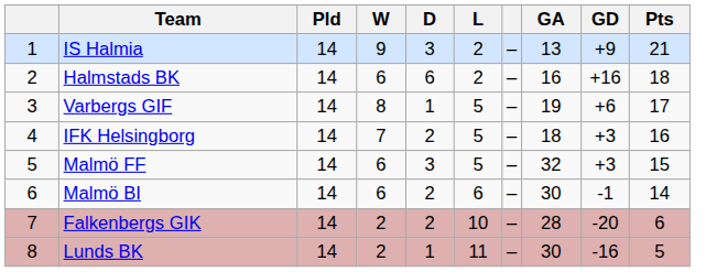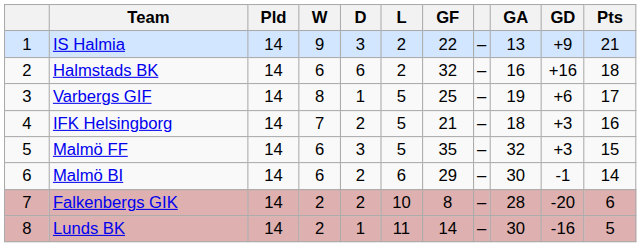 <table class="wikitable" style="text-align: center;">
 <tr>
 <th style="width: 40px;"></th>
 <th style="width: 200px;">Team</th>
 <th style="width: 45px;">Pld</th>
 <th style="width: 35px;">W</th>
 <th style="width: 35px;">D</th>
 <th style="width: 35px;">L</th>
+<th style="width: 45px;">GF</th>
 <th></th>
 <th style="width: 45px;">GA</th>
 <th style="width: 35px;">GD</th>
 <th style="width: 45px;">Pts</th>
 </tr>
 <tr style="background: #d2e6ff">
 <td>1</td>
 <td style="text-align: left;"><a href='#'>IS Halmia</a></td>
 <td>14</td>
 <td>9</td>
 <td>3</td>
 <td>2</td>
+<td>22</td>
 <td>–</td>
 <td>13</td>
 <td>+9</td>
 <td>21</td>
 </tr>
 <tr>
 <td>2</td>
 <td style="text-align: left;"><a href='#'>Halmstads BK</a></td>
 <td>14</td>
 <td>6</td>
 <td>6</td>
 <td>2</td>
+<td>32</td>
 <td>–</td>
 <td>16</td>
 <td>+16</td>
 <td>18</td>
 </tr>
 <tr>
 <td>3</td>
 <td style="text-align: left;"><a href='#'>Varbergs GIF</a></td>
 <td>14</td>
 <td>8</td>
 <td>1</td>
 <td>5</td>
+<td>25</td>
 <td>–</td>
 <td>19</td>
 <td>+6</td>
 <td>17</td>
 </tr>
 <tr>
 <td>4</td>
 <td style="text-align: left;"><a href='#'>IFK Helsingborg</a></td>
 <td>14</td>
 <td>7</td>
 <td>2</td>
 <td>5</td>
+<td>21</td>
 <td>–</td>
 <td>18</td>
 <td>+3</td>
 <td>16</td>
 </tr>
 <tr>
 <td>5</td>
 <td style="text-align: left;"><a href='#'>Malmö FF</a></td>
 <td>14</td>
 <td>6</td>
 <td>3</td>
 <td>5</td>
+<td>35</td>
 <td>–</td>
 <td>32</td>
 <td>+3</td>
 <td>15</td>
 </tr>
 <tr>
 <td>6</td>
 <td style="text-align: left;"><a href='#'>Malmö BI</a></td>
 <td>14</td>
 <td>6</td>
 <td>2</td>
 <td>6</td>
+<td>29</td>
 <td>–</td>
 <td>30</td>
 <td>-1</td>
 <td>14</td>
 </tr>
 <tr style="background: #deb0b0">
 <td>7</td>
 <td style="text-align: left;"><a href='#'>Falkenbergs GIK</a></td>
 <td>14</td>
 <td>2</td>
 <td>2</td>
 <td>10</td>
+<td>8</td>
 <td>–</td>
 <td>28</td>
 <td>-20</td>
 <td>6</td>
 </tr>
 <tr style="background: #deb0b0">
 <td>8</td>
 <td style="text-align: left;"><a href='#'>Lunds BK</a></td>
 <td>14</td>
 <td>2</td>
 <td>1</td>
 <td>11</td>
+<td>14</td>
 <td>–</td>
 <td>30</td>
 <td>-16</td>
 <td>5</td>
 </tr>
 </table>
